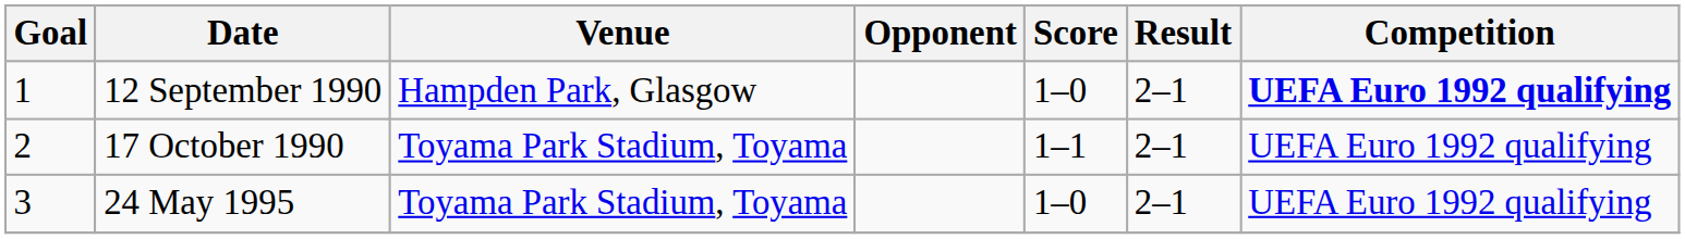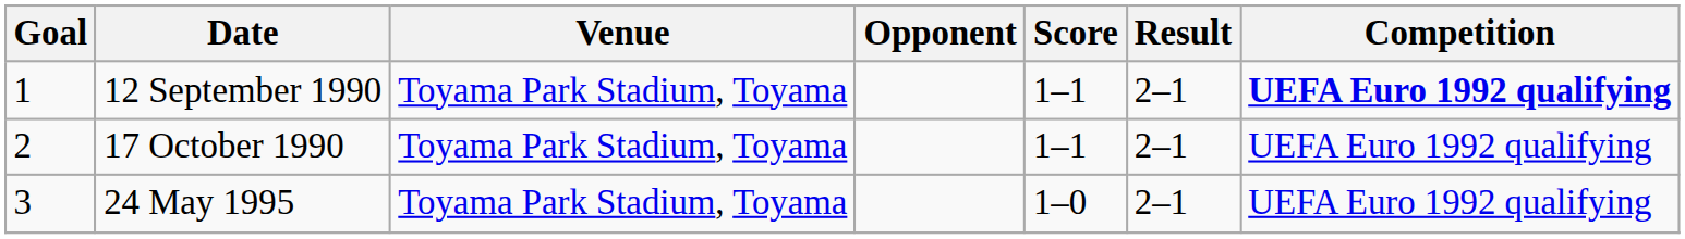 <table class="wikitable">
 <tr>
 <th>Goal</th>
 <th>Date</th>
 <th>Venue</th>
 <th>Opponent</th>
 <th>Score</th>
 <th>Result</th>
 <th>Competition</th>
 </tr>
 <tr>
 <td>1</td>
 <td>12 September 1990</td>
-<td><a href='#'>Hampden Park</a>, Glasgow</td>
+<td><a href='#'>Toyama Park Stadium</a>, <a href='#'>Toyama</a></td>
 <td></td>
-<td>1–0</td>
+<td>1–1</td>
 <td>2–1</td>
 <td><strong><a href='#'>UEFA Euro 1992 qualifying</a></strong></td>
 </tr>
 <tr>
 <td>2</td>
 <td>17 October 1990</td>
 <td><a href='#'>Toyama Park Stadium</a>, <a href='#'>Toyama</a></td>
 <td></td>
 <td>1–1</td>
 <td>2–1</td>
 <td><a href='#'>UEFA Euro 1992 qualifying</a></td>
 </tr>
 <tr>
 <td>3</td>
 <td>24 May 1995</td>
 <td><a href='#'>Toyama Park Stadium</a>, <a href='#'>Toyama</a></td>
 <td></td>
 <td>1–0</td>
 <td>2–1</td>
 <td><a href='#'>UEFA Euro 1992 qualifying</a></td>
 </tr>
 <tr>
 </tr>
 </table>
